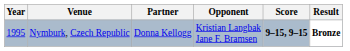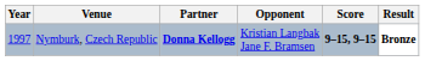 <table class="sortable wikitable" style="font-size: 90%;">
 <tr>
 <th>Year</th>
 <th>Venue</th>
 <th>Partner</th>
 <th>Opponent</th>
 <th>Score</th>
 <th>Result</th>
 </tr>
 <tr style="background:#AABBCC">
-<td align="center"><a href='#'>1995</a></td>
+<td align="center"><a href='#'>1997</a></td>
 <td align="left"><a href='#'>Nymburk</a>, <a href='#'>Czech Republic</a></td>
-<td align="left"> <a href='#'>Donna Kellogg</a></td>
+<td align="left"><strong> <a href='#'>Donna Kellogg</a></strong></td>
 <td align="left"> <a href='#'>Kristian Langbak</a><br> <a href='#'>Jane F. Bramsen</a></td>
 <td align="left"><strong>9–15, 9–15</strong></td>
 <td style="text-align:left; background:white"> <strong>Bronze</strong></td>
 </tr>
 </table>
